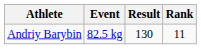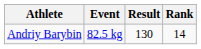 <table class=wikitable style="font-size:90%">
 <tr>
 <th>Athlete</th>
 <th>Event</th>
 <th>Result</th>
 <th>Rank</th>
 </tr>
 <tr>
 <td><a href='#'>Andriy Barybin</a></td>
 <td><a href='#'>82.5 kg</a></td>
 <td style="text-align:center;">130</td>
-<td style="text-align:center;">11</td>
+<td style="text-align:center;">14</td>
 </tr>
 </table>
